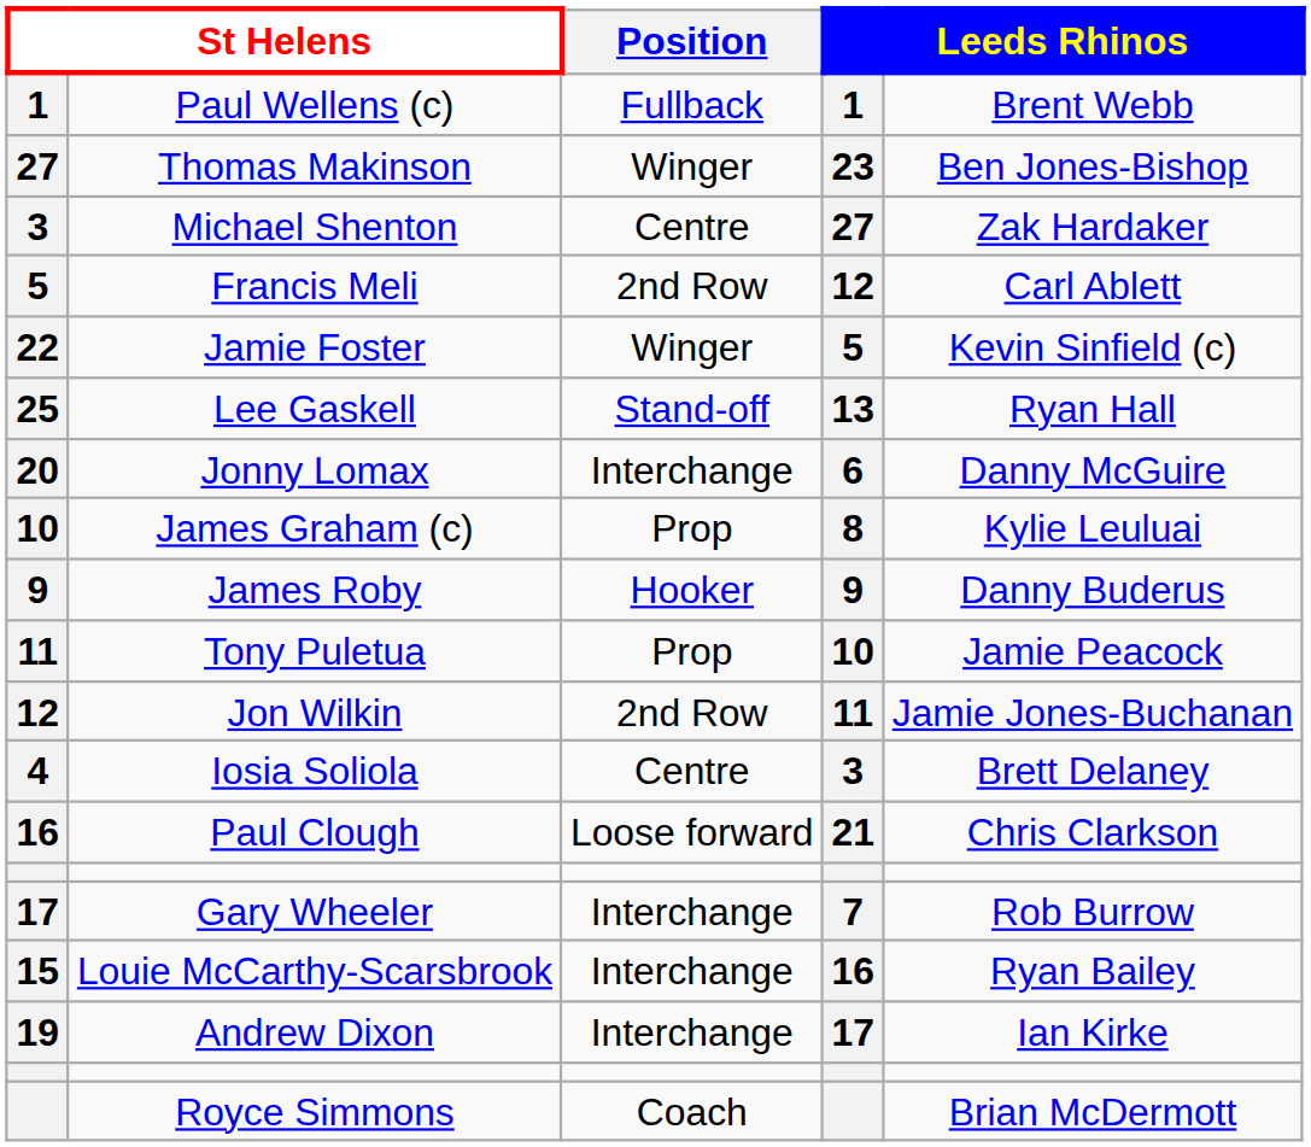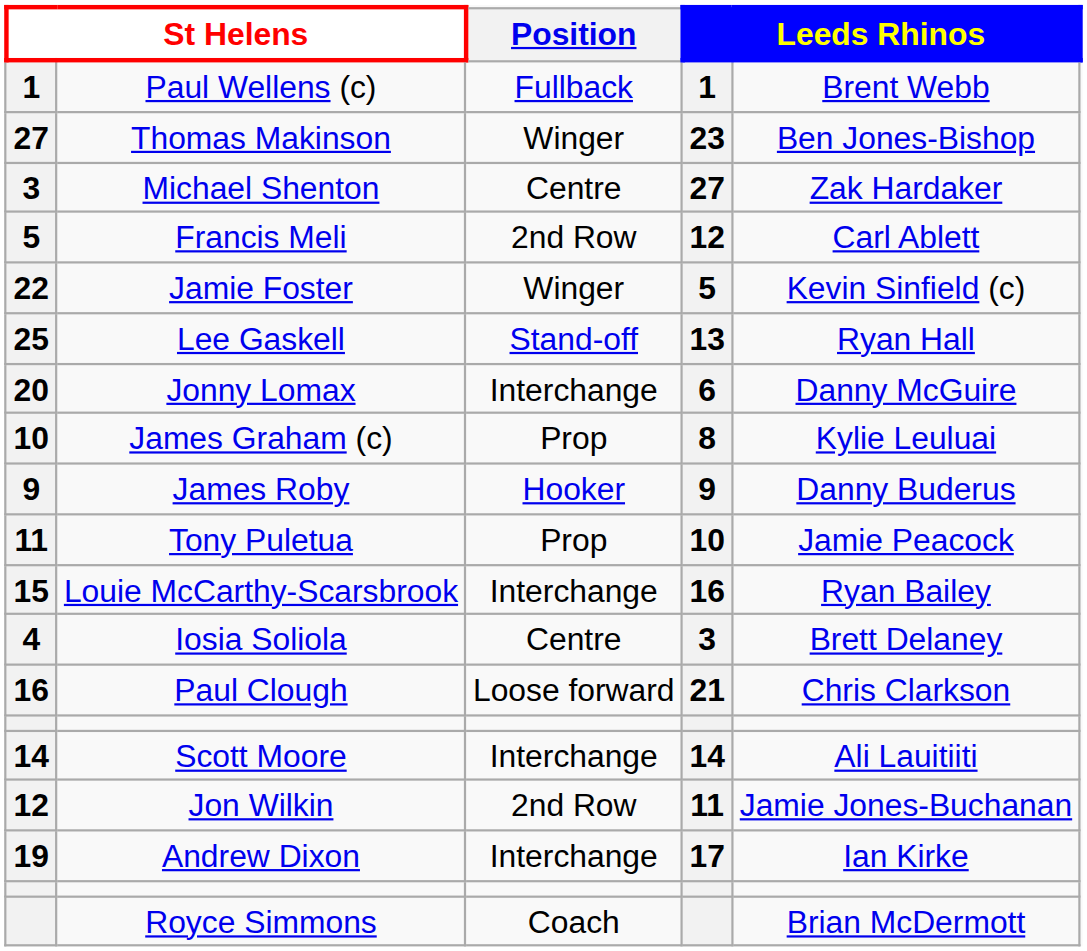 <table class="wikitable" style="float:right; font-size:90%;">
 <tr>
 <th colspan="2"  style="width:138px; background:white; color:red; border:2px solid red;"><strong>St Helens</strong></th>
 <th><a href='#'>Position</a></th>
 <th colspan="2"  style="width:138px; background:blue; color:yellow; border:2px solid blue;"><strong>Leeds Rhinos</strong></th>
 </tr>
 <tr>
 <th>1</th>
 <td style="text-align:center;"> <a href='#'>Paul Wellens</a> (c)</td>
 <td style="text-align:center;"><a href='#'>Fullback</a></td>
 <th>1</th>
 <td style="text-align:center;"> <a href='#'>Brent Webb</a></td>
 </tr>
 <tr style="text-align:center;">
 <th>27</th>
 <td> <a href='#'>Thomas Makinson</a></td>
 <td>Winger</td>
 <th>23</th>
 <td> <a href='#'>Ben Jones-Bishop</a></td>
 </tr>
 <tr style="text-align:center;">
 <th>3</th>
 <td> <a href='#'>Michael Shenton</a></td>
 <td>Centre</td>
 <th>27</th>
 <td> <a href='#'>Zak Hardaker</a></td>
 </tr>
 <tr style="text-align:center;">
 <th>5</th>
 <td> <a href='#'>Francis Meli</a></td>
 <td>2nd Row</td>
 <th>12</th>
 <td> <a href='#'>Carl Ablett</a></td>
 </tr>
 <tr>
 <th>22</th>
 <td style="text-align:center;"> <a href='#'>Jamie Foster</a></td>
 <td style="text-align:center;">Winger</td>
 <th>5</th>
 <td style="text-align:center;"> <a href='#'>Kevin Sinfield</a> (c)</td>
 </tr>
 <tr>
 <th>25</th>
 <td style="text-align:center;"> <a href='#'>Lee Gaskell</a></td>
 <td style="text-align:center;"><a href='#'>Stand-off</a></td>
 <th>13</th>
 <td style="text-align:center;"> <a href='#'>Ryan Hall</a></td>
 </tr>
 <tr style="text-align:center;">
 <th>20</th>
 <td> <a href='#'>Jonny Lomax</a></td>
 <td style="text-align:center;">Interchange</td>
 <th>6</th>
 <td> <a href='#'>Danny McGuire</a></td>
 </tr>
 <tr>
 <th>10</th>
 <td style="text-align:center;"> <a href='#'>James Graham</a> (c)</td>
 <td style="text-align:center;">Prop</td>
 <th>8</th>
 <td style="text-align:center;"> <a href='#'>Kylie Leuluai</a></td>
 </tr>
 <tr>
 <th>9</th>
 <td style="text-align:center;"> <a href='#'>James Roby</a></td>
 <td style="text-align:center;"><a href='#'>Hooker</a></td>
 <th>9</th>
 <td style="text-align:center;"> <a href='#'>Danny Buderus</a></td>
 </tr>
 <tr style="text-align:center;">
 <th>11</th>
 <td> <a href='#'>Tony Puletua</a></td>
 <td>Prop</td>
 <th>10</th>
 <td> <a href='#'>Jamie Peacock</a></td>
 </tr>
-<tr style="text-align:center;">
-<th>12</th>
-<td> <a href='#'>Jon Wilkin</a></td>
-<td>2nd Row</td>
-<th>11</th>
-<td> <a href='#'>Jamie Jones-Buchanan</a></td>
+<tr>
+<th>15</th>
+<td style="text-align:center;"> <a href='#'>Louie McCarthy-Scarsbrook</a></td>
+<td style="text-align:center;">Interchange</td>
+<th>16</th>
+<td style="text-align:center;"> <a href='#'>Ryan Bailey</a></td>
 </tr>
 <tr style="text-align:center;">
 <th>4</th>
 <td> <a href='#'>Iosia Soliola</a></td>
 <td>Centre</td>
 <th>3</th>
 <td> <a href='#'>Brett Delaney</a></td>
 </tr>
 <tr style="text-align:center;">
 <th>16</th>
 <td> <a href='#'>Paul Clough</a></td>
 <td>Loose forward</td>
 <th>21</th>
 <td> <a href='#'>Chris Clarkson</a></td>
 </tr>
 <tr style="text-align:center;">
 <th></th>
 <td></td>
 <td></td>
 <th></th>
 <td></td>
 </tr>
 <tr>
-<th>17</th>
-<td style="text-align:center;"> <a href='#'>Gary Wheeler</a></td>
+<th>14</th>
+<td style="text-align:center;"> <a href='#'>Scott Moore</a></td>
 <td style="text-align:center;">Interchange</td>
-<th>7</th>
-<td style="text-align:center;"> <a href='#'>Rob Burrow</a></td>
+<th>14</th>
+<td style="text-align:center;"> <a href='#'>Ali Lauitiiti</a></td>
 </tr>
-<tr>
-<th>15</th>
-<td style="text-align:center;"> <a href='#'>Louie McCarthy-Scarsbrook</a></td>
-<td style="text-align:center;">Interchange</td>
-<th>16</th>
-<td style="text-align:center;"> <a href='#'>Ryan Bailey</a></td>
+<tr style="text-align:center;">
+<th>12</th>
+<td> <a href='#'>Jon Wilkin</a></td>
+<td>2nd Row</td>
+<th>11</th>
+<td> <a href='#'>Jamie Jones-Buchanan</a></td>
 </tr>
 <tr>
 <th>19</th>
 <td style="text-align:center;"> <a href='#'>Andrew Dixon</a></td>
 <td style="text-align:center;">Interchange</td>
 <th>17</th>
 <td style="text-align:center;"> <a href='#'>Ian Kirke</a></td>
 </tr>
 <tr style="text-align:center;">
 <th></th>
 <td></td>
 <td></td>
 <th></th>
 <td></td>
 </tr>
 <tr>
 <th></th>
 <td style="text-align:center;"> <a href='#'>Royce Simmons</a></td>
 <td style="text-align:center;">Coach</td>
 <th></th>
 <td style="text-align:center;"> <a href='#'>Brian McDermott</a></td>
 </tr>
 </table>
